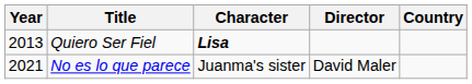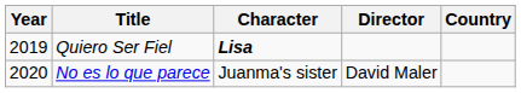 <table class="wikitable" style="font-size: 90%;">
 <tr>
 <th>Year</th>
 <th>Title</th>
 <th>Character</th>
 <th>Director</th>
 <th>Country</th>
 </tr>
 <tr>
-<td>2013</td>
+<td>2019</td>
 <td><em>Quiero Ser Fiel</em></td>
 <td><strong><em>Lisa</em></strong></td>
 <td></td>
 <td></td>
 </tr>
 <tr>
-<td>2021</td>
+<td>2020</td>
 <td><em><a href='#'>No es lo que parece</a></em></td>
 <td>Juanma's sister</td>
 <td>David Maler</td>
 <td></td>
 </tr>
 </table>
